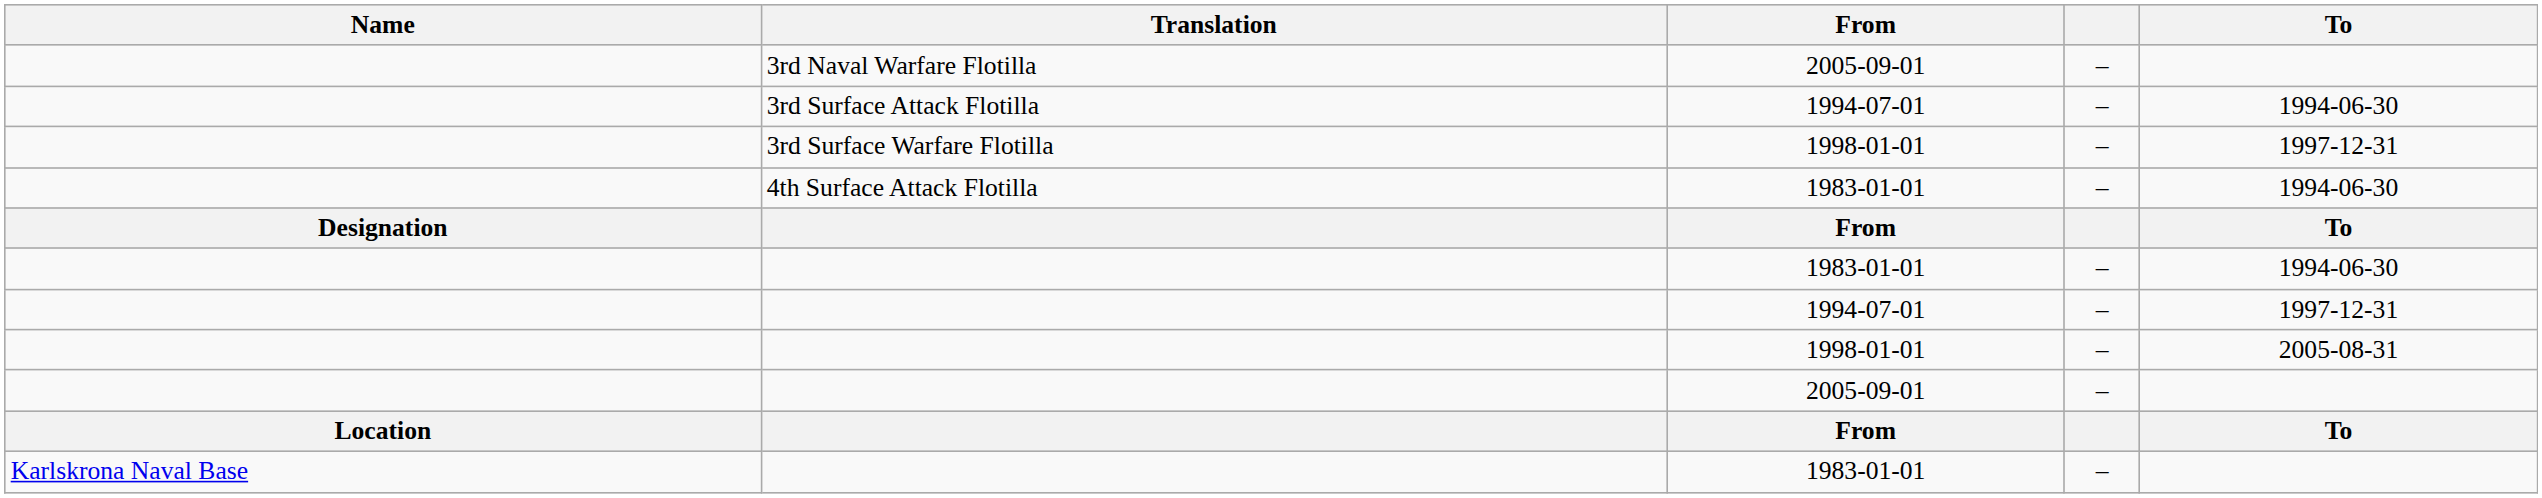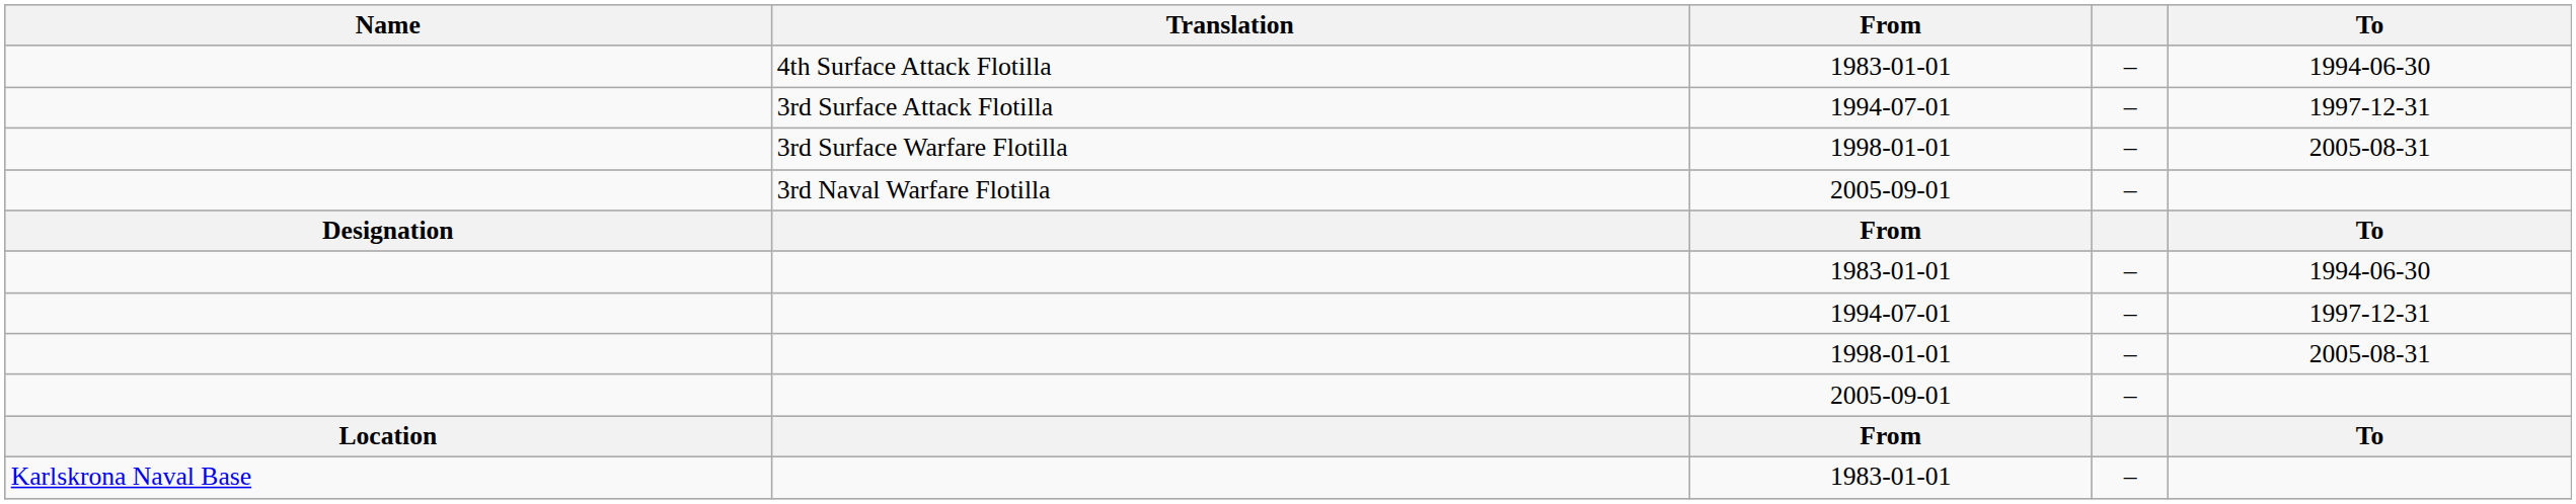 <table class="wikitable" style="width:100%;">
 <tr>
 <th>Name</th>
 <th>Translation</th>
 <th>From</th>
 <th></th>
 <th>To</th>
 </tr>
 <tr>
 <td></td>
-<td>3rd Naval Warfare Flotilla</td>
-<td style="text-align:center;">2005-09-01</td>
+<td>4th Surface Attack Flotilla</td>
+<td style="text-align:center;">1983-01-01</td>
 <td style="text-align:center;">–</td>
-<td></td>
+<td style="text-align:center;">1994-06-30</td>
 </tr>
 <tr>
 <td></td>
 <td>3rd Surface Attack Flotilla</td>
 <td style="text-align:center;">1994-07-01</td>
 <td style="text-align:center;">–</td>
-<td style="text-align: center;">1994-06-30</td>
+<td style="text-align:center;">1997-12-31</td>
 </tr>
 <tr>
 <td></td>
 <td>3rd Surface Warfare Flotilla</td>
 <td style="text-align:center;">1998-01-01</td>
 <td style="text-align:center;">–</td>
-<td style="text-align: center;">1997-12-31</td>
+<td style="text-align:center;">2005-08-31</td>
 </tr>
 <tr>
 <td></td>
-<td>4th Surface Attack Flotilla</td>
-<td style="text-align:center;">1983-01-01</td>
+<td>3rd Naval Warfare Flotilla</td>
+<td style="text-align:center;">2005-09-01</td>
 <td style="text-align:center;">–</td>
-<td style="text-align:center;">1994-06-30</td>
+<td></td>
 </tr>
 <tr>
 <th>Designation</th>
 <th></th>
 <th>From</th>
 <th></th>
 <th>To</th>
 </tr>
 <tr>
 <td></td>
 <td></td>
 <td style="text-align: center;">1983-01-01</td>
 <td style="text-align: center;">–</td>
 <td style="text-align: center;">1994-06-30</td>
 </tr>
 <tr>
 <td></td>
 <td></td>
 <td style="text-align: center;">1994-07-01</td>
 <td style="text-align: center;">–</td>
 <td style="text-align: center;">1997-12-31</td>
 </tr>
 <tr>
 <td></td>
 <td></td>
 <td style="text-align: center;">1998-01-01</td>
 <td style="text-align: center;">–</td>
 <td style="text-align: center;">2005-08-31</td>
 </tr>
 <tr>
 <td></td>
 <td></td>
 <td style="text-align: center;">2005-09-01</td>
 <td style="text-align: center;">–</td>
 <td></td>
 </tr>
 <tr>
 <th style="font-weight:bold;">Location</th>
 <th style="font-weight:bold;"></th>
 <th>From</th>
 <th></th>
 <th>To</th>
 </tr>
 <tr>
 <td><a href='#'>Karlskrona Naval Base</a></td>
 <td></td>
 <td style="text-align: center;">1983-01-01</td>
 <td style="text-align: center;">–</td>
 <td></td>
 </tr>
 </table>
